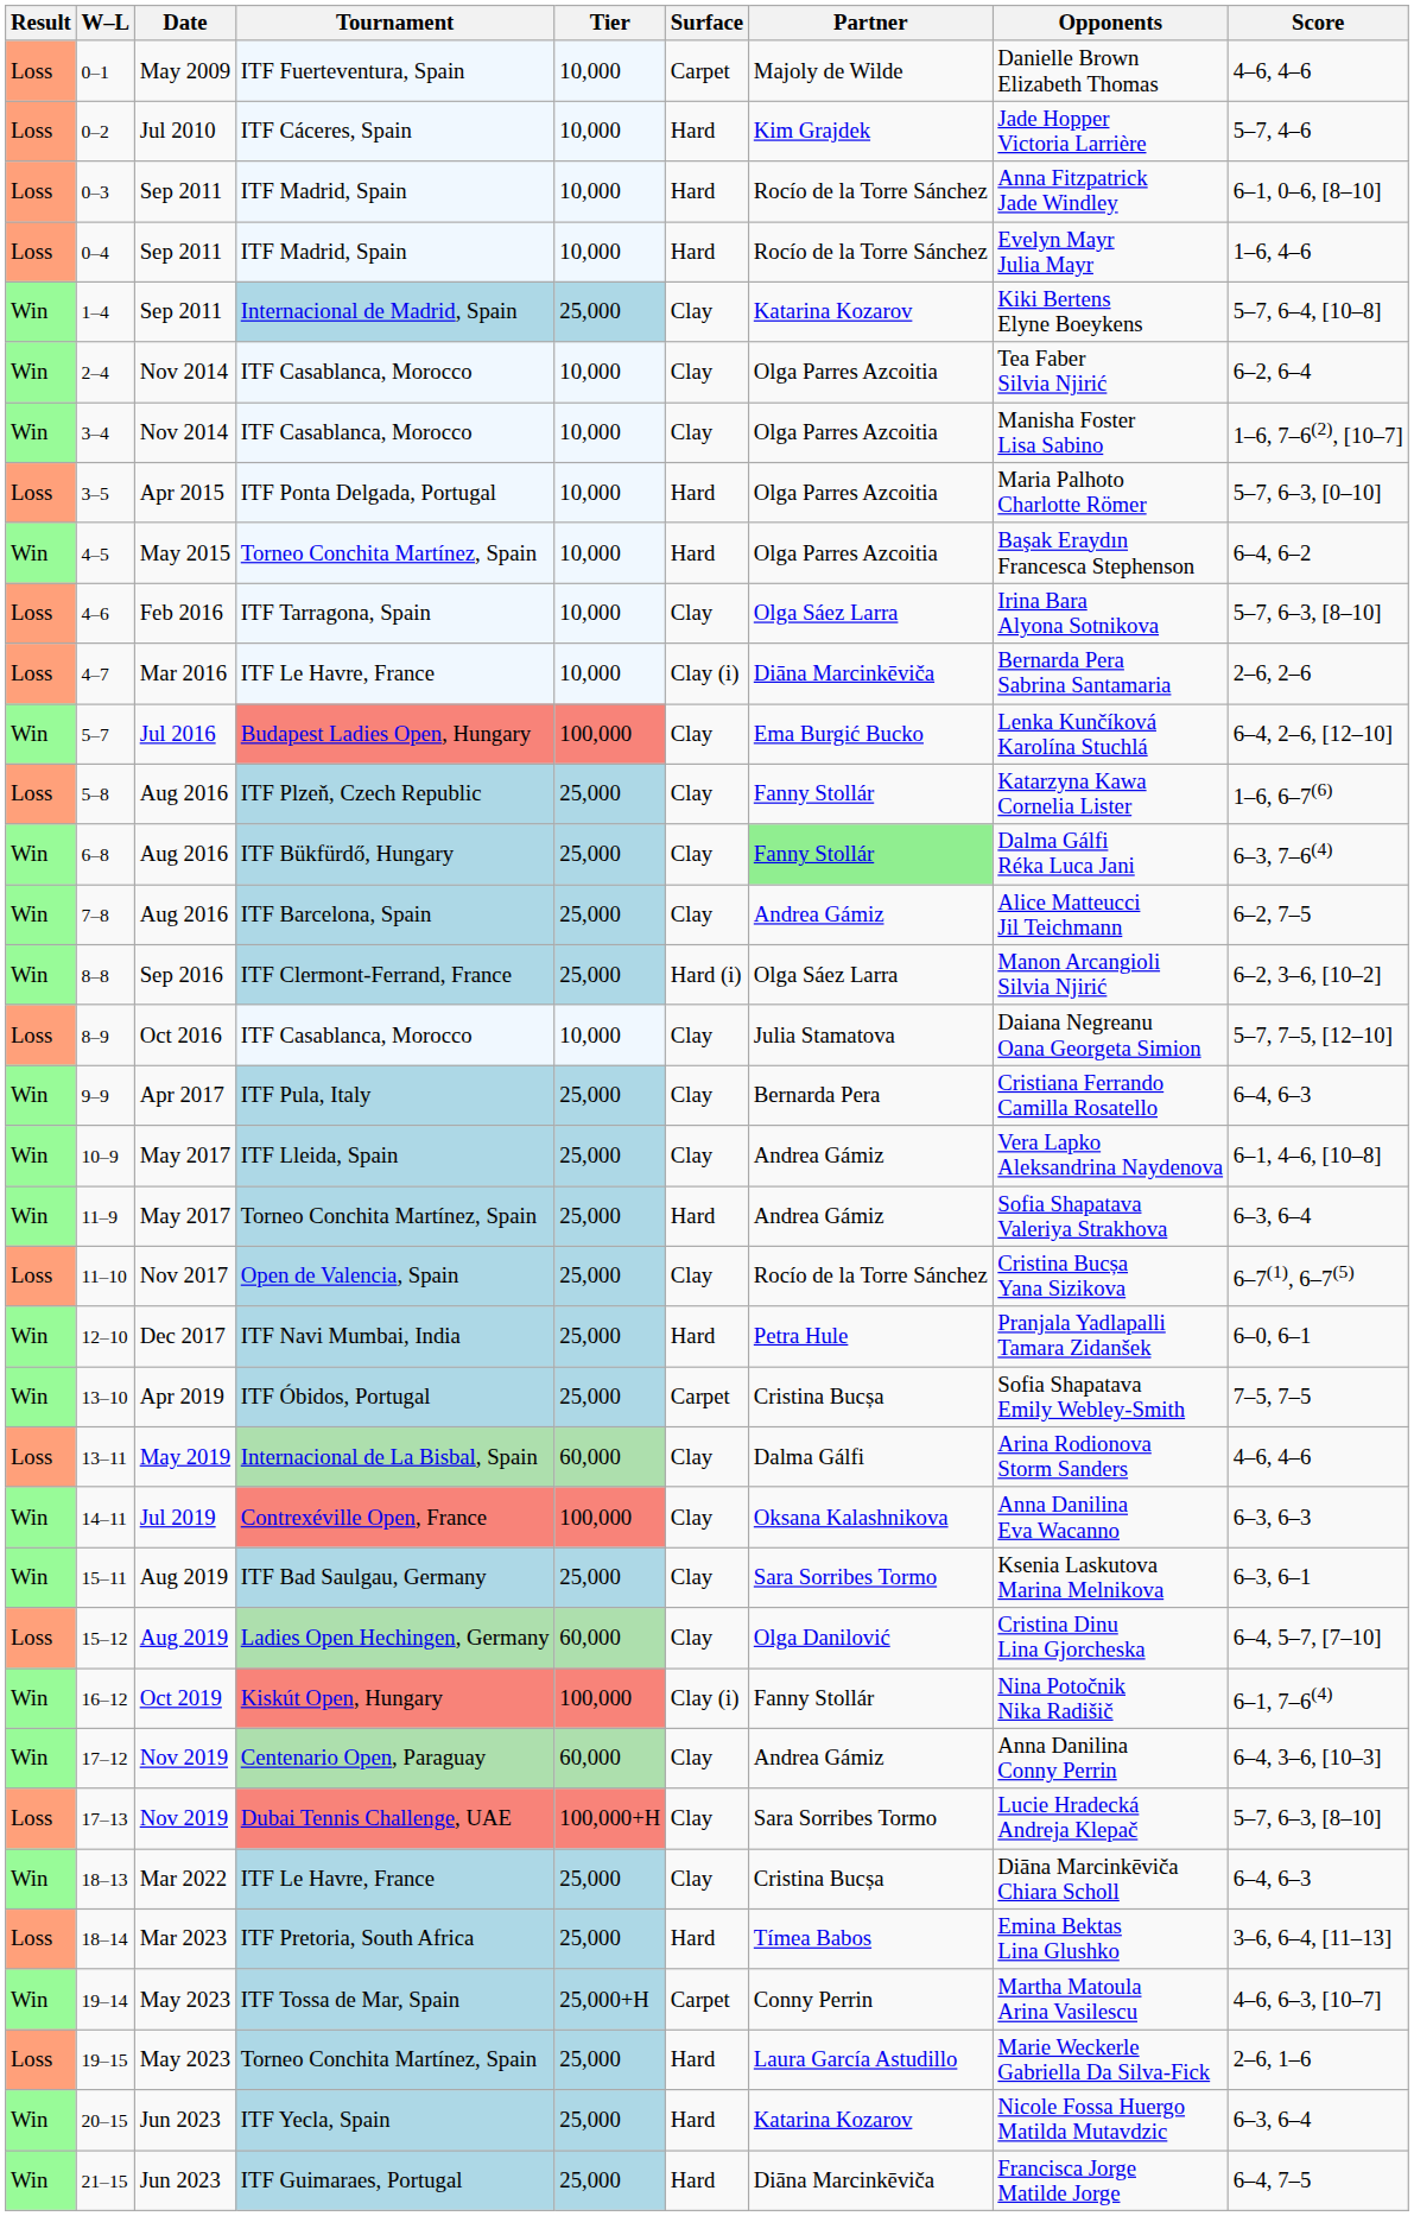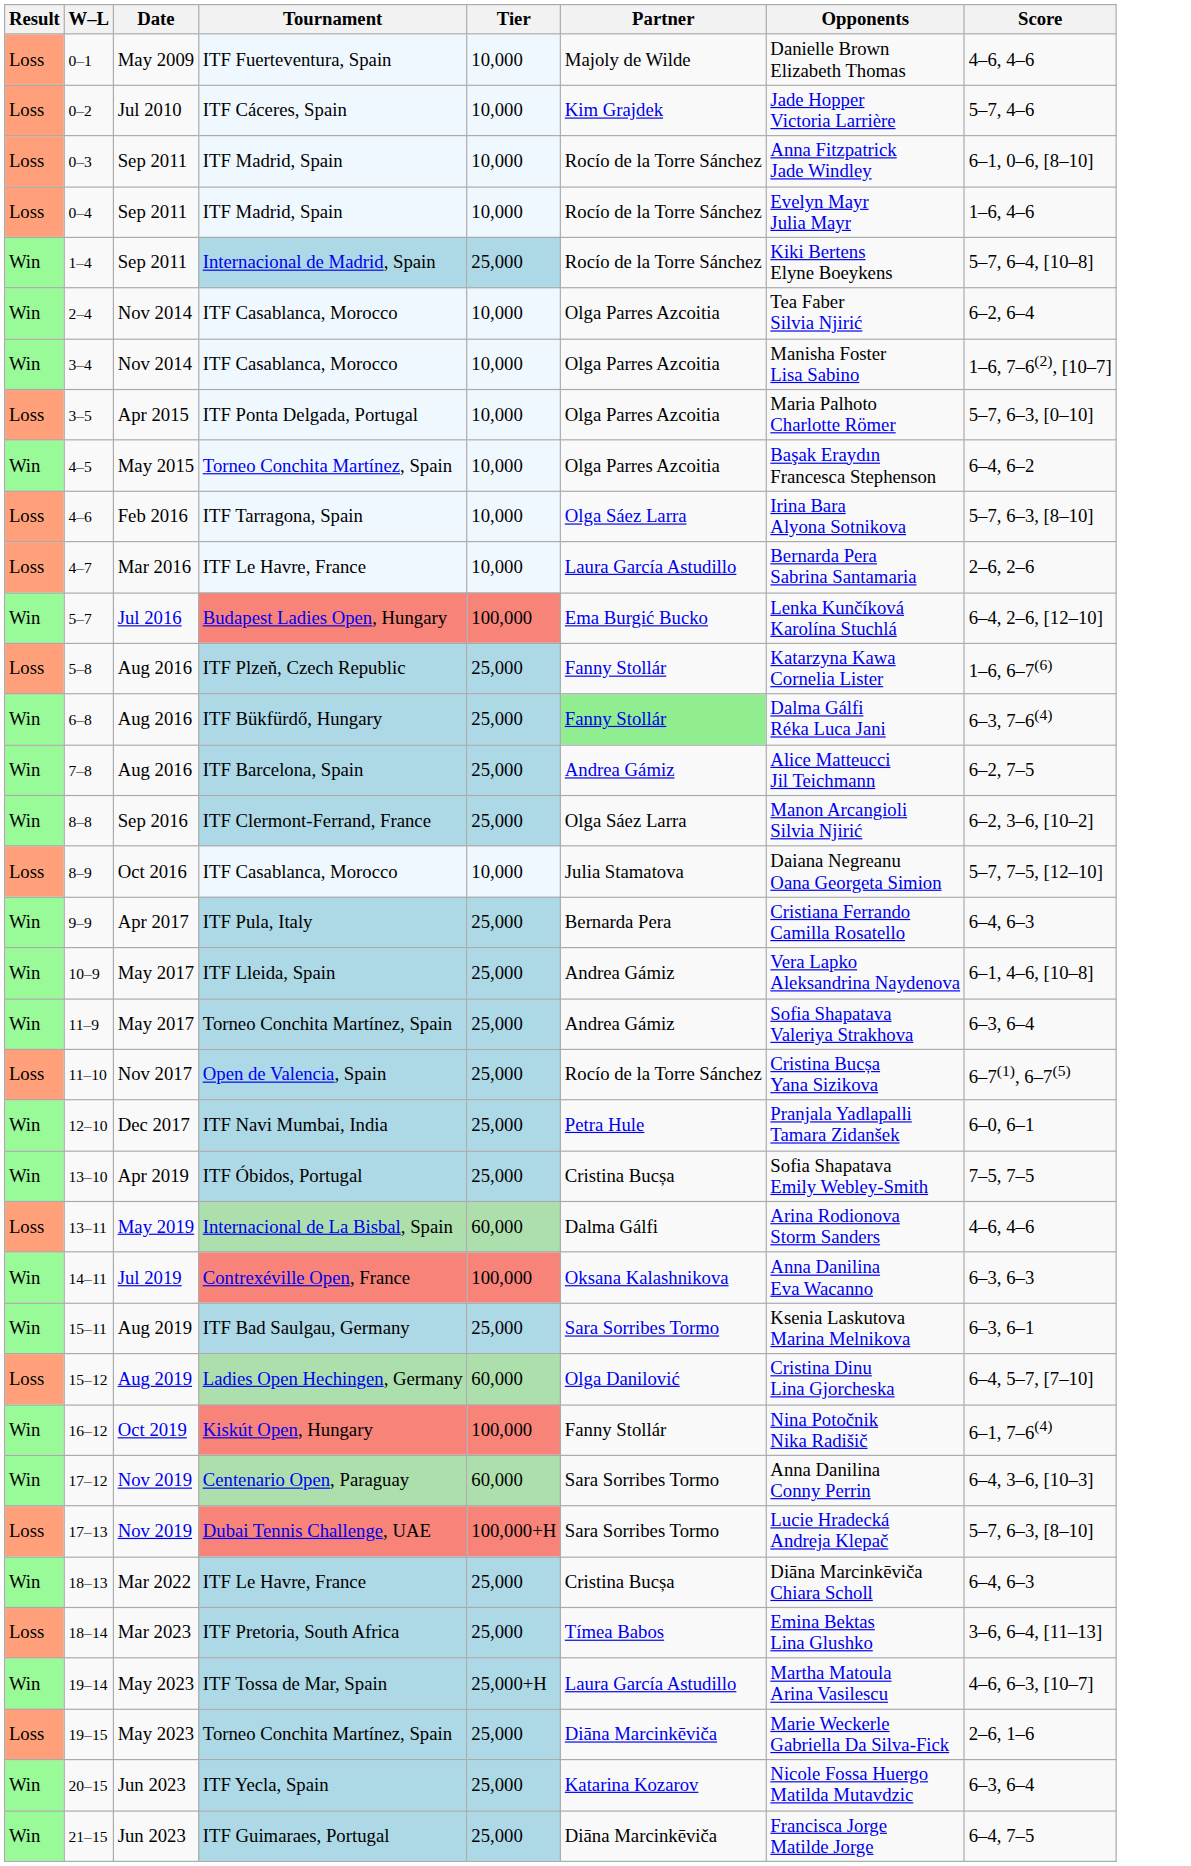 <table class="sortable wikitable">
 <tr>
 <th>Result</th>
 <th class="unsortable">W–L</th>
 <th>Date</th>
 <th>Tournament</th>
 <th>Tier</th>
-<th>Surface</th>
 <th>Partner</th>
 <th>Opponents</th>
 <th class="unsortable">Score</th>
 </tr>
 <tr>
 <td style="background:#ffa07a;">Loss</td>
 <td><small>0–1</small></td>
 <td>May 2009</td>
 <td style="background:#f0f8ff;">ITF Fuerteventura, Spain</td>
 <td style="background:#f0f8ff;">10,000</td>
-<td>Carpet</td>
 <td> Majoly de Wilde</td>
 <td> Danielle Brown <br>  Elizabeth Thomas</td>
 <td>4–6, 4–6</td>
 </tr>
 <tr>
 <td style="background:#ffa07a;">Loss</td>
 <td><small>0–2</small></td>
 <td>Jul 2010</td>
 <td style="background:#f0f8ff;">ITF Cáceres, Spain</td>
 <td style="background:#f0f8ff;">10,000</td>
-<td>Hard</td>
 <td> <a href='#'>Kim Grajdek</a></td>
 <td> <a href='#'>Jade Hopper</a> <br>  <a href='#'>Victoria Larrière</a></td>
 <td>5–7, 4–6</td>
 </tr>
 <tr>
 <td style="background:#ffa07a;">Loss</td>
 <td><small>0–3</small></td>
 <td>Sep 2011</td>
 <td style="background:#f0f8ff;">ITF Madrid, Spain</td>
 <td style="background:#f0f8ff;">10,000</td>
-<td>Hard</td>
 <td> Rocío de la Torre Sánchez</td>
 <td> <a href='#'>Anna Fitzpatrick</a> <br>  <a href='#'>Jade Windley</a></td>
 <td>6–1, 0–6, [8–10]</td>
 </tr>
 <tr>
 <td style="background:#ffa07a;">Loss</td>
 <td><small>0–4</small></td>
 <td>Sep 2011</td>
 <td style="background:#f0f8ff;">ITF Madrid, Spain</td>
 <td style="background:#f0f8ff;">10,000</td>
-<td>Hard</td>
 <td> Rocío de la Torre Sánchez</td>
 <td> <a href='#'>Evelyn Mayr</a> <br>  <a href='#'>Julia Mayr</a></td>
 <td>1–6, 4–6</td>
 </tr>
 <tr>
 <td style="background:#98fb98;">Win</td>
 <td><small>1–4</small></td>
 <td>Sep 2011</td>
 <td style="background:lightblue;"><a href='#'>Internacional de Madrid</a>, Spain</td>
 <td style="background:lightblue;">25,000</td>
-<td>Clay</td>
-<td> <a href='#'>Katarina Kozarov</a></td>
+<td> Rocío de la Torre Sánchez</td>
 <td> <a href='#'>Kiki Bertens</a> <br>  Elyne Boeykens</td>
 <td>5–7, 6–4, [10–8]</td>
 </tr>
 <tr>
 <td style="background:#98fb98;">Win</td>
 <td><small>2–4</small></td>
 <td>Nov 2014</td>
 <td style="background:#f0f8ff;">ITF Casablanca, Morocco</td>
 <td style="background:#f0f8ff;">10,000</td>
-<td>Clay</td>
 <td> Olga Parres Azcoitia</td>
 <td> Tea Faber <br>  <a href='#'>Silvia Njirić</a></td>
 <td>6–2, 6–4</td>
 </tr>
 <tr>
 <td style="background:#98fb98;">Win</td>
 <td><small>3–4</small></td>
 <td>Nov 2014</td>
 <td style="background:#f0f8ff;">ITF Casablanca, Morocco</td>
 <td style="background:#f0f8ff;">10,000</td>
-<td>Clay</td>
 <td> Olga Parres Azcoitia</td>
 <td> Manisha Foster <br>  <a href='#'>Lisa Sabino</a></td>
 <td>1–6, 7–6<sup>(2)</sup>, [10–7]</td>
 </tr>
 <tr>
 <td style="background:#ffa07a;">Loss</td>
 <td><small>3–5</small></td>
 <td>Apr 2015</td>
 <td style="background:#f0f8ff;">ITF Ponta Delgada, Portugal</td>
 <td style="background:#f0f8ff;">10,000</td>
-<td>Hard</td>
 <td> Olga Parres Azcoitia</td>
 <td> Maria Palhoto <br>  <a href='#'>Charlotte Römer</a></td>
 <td>5–7, 6–3, [0–10]</td>
 </tr>
 <tr>
 <td style="background:#98fb98;">Win</td>
 <td><small>4–5</small></td>
 <td>May 2015</td>
 <td style="background:#f0f8ff;"><a href='#'>Torneo Conchita Martínez</a>, Spain</td>
 <td style="background:#f0f8ff;">10,000</td>
-<td>Hard</td>
 <td> Olga Parres Azcoitia</td>
 <td> <a href='#'>Başak Eraydın</a> <br>  Francesca Stephenson</td>
 <td>6–4, 6–2</td>
 </tr>
 <tr>
 <td style="background:#ffa07a;">Loss</td>
 <td><small>4–6</small></td>
 <td>Feb 2016</td>
 <td style="background:#f0f8ff;">ITF Tarragona, Spain</td>
 <td style="background:#f0f8ff;">10,000</td>
-<td>Clay</td>
 <td> <a href='#'>Olga Sáez Larra</a></td>
 <td> <a href='#'>Irina Bara</a> <br>  <a href='#'>Alyona Sotnikova</a></td>
 <td>5–7, 6–3, [8–10]</td>
 </tr>
 <tr>
 <td style="background:#ffa07a;">Loss</td>
 <td><small>4–7</small></td>
 <td>Mar 2016</td>
 <td style="background:#f0f8ff;">ITF Le Havre, France</td>
 <td style="background:#f0f8ff;">10,000</td>
-<td>Clay (i)</td>
-<td> <a href='#'>Diāna Marcinkēviča</a></td>
+<td> <a href='#'>Laura García Astudillo</a></td>
 <td> <a href='#'>Bernarda Pera</a> <br>  <a href='#'>Sabrina Santamaria</a></td>
 <td>2–6, 2–6</td>
 </tr>
 <tr>
 <td style="background:#98fb98;">Win</td>
 <td><small>5–7</small></td>
 <td><a href='#'>Jul 2016</a></td>
 <td style="background:#f88379;"><a href='#'>Budapest Ladies Open</a>, Hungary</td>
 <td style="background:#f88379;">100,000</td>
-<td>Clay</td>
 <td> <a href='#'>Ema Burgić Bucko</a></td>
 <td> <a href='#'>Lenka Kunčíková</a> <br>  <a href='#'>Karolína Stuchlá</a></td>
 <td>6–4, 2–6, [12–10]</td>
 </tr>
 <tr>
 <td style="background:#ffa07a;">Loss</td>
 <td><small>5–8</small></td>
 <td>Aug 2016</td>
 <td style="background:lightblue;">ITF Plzeň, Czech Republic</td>
 <td style="background:lightblue;">25,000</td>
-<td>Clay</td>
 <td> <a href='#'>Fanny Stollár</a></td>
 <td> <a href='#'>Katarzyna Kawa</a> <br>  <a href='#'>Cornelia Lister</a></td>
 <td>1–6, 6–7<sup>(6)</sup></td>
 </tr>
 <tr>
 <td style="background:#98fb98;">Win</td>
 <td><small>6–8</small></td>
 <td>Aug 2016</td>
 <td style="background:lightblue;">ITF Bükfürdő, Hungary</td>
 <td style="background:lightblue;">25,000</td>
-<td>Clay</td>
 <td style="background: lightgreen;"> <a href='#'>Fanny Stollár</a></td>
 <td> <a href='#'>Dalma Gálfi</a> <br>  <a href='#'>Réka Luca Jani</a></td>
 <td>6–3, 7–6<sup>(4)</sup></td>
 </tr>
 <tr>
 <td style="background:#98fb98;">Win</td>
 <td><small>7–8</small></td>
 <td>Aug 2016</td>
 <td style="background:lightblue;">ITF Barcelona, Spain</td>
 <td style="background:lightblue;">25,000</td>
-<td>Clay</td>
 <td> <a href='#'>Andrea Gámiz</a></td>
 <td> <a href='#'>Alice Matteucci</a> <br>  <a href='#'>Jil Teichmann</a></td>
 <td>6–2, 7–5</td>
 </tr>
 <tr>
 <td style="background:#98fb98;">Win</td>
 <td><small>8–8</small></td>
 <td>Sep 2016</td>
 <td style="background:lightblue;">ITF Clermont-Ferrand, France</td>
 <td style="background:lightblue;">25,000</td>
-<td>Hard (i)</td>
 <td> Olga Sáez Larra</td>
 <td> <a href='#'>Manon Arcangioli</a> <br>  <a href='#'>Silvia Njirić</a></td>
 <td>6–2, 3–6, [10–2]</td>
 </tr>
 <tr>
 <td style="background:#ffa07a;">Loss</td>
 <td><small>8–9</small></td>
 <td>Oct 2016</td>
 <td style="background:#f0f8ff;">ITF Casablanca, Morocco</td>
 <td style="background:#f0f8ff;">10,000</td>
-<td>Clay</td>
 <td> Julia Stamatova</td>
 <td> Daiana Negreanu <br>  <a href='#'>Oana Georgeta Simion</a></td>
 <td>5–7, 7–5, [12–10]</td>
 </tr>
 <tr>
 <td style="background:#98fb98;">Win</td>
 <td><small>9–9</small></td>
 <td>Apr 2017</td>
 <td style="background:lightblue;">ITF Pula, Italy</td>
 <td style="background:lightblue;">25,000</td>
-<td>Clay</td>
 <td> Bernarda Pera</td>
 <td> <a href='#'>Cristiana Ferrando</a> <br>  <a href='#'>Camilla Rosatello</a></td>
 <td>6–4, 6–3</td>
 </tr>
 <tr>
 <td style="background:#98fb98;">Win</td>
 <td><small>10–9</small></td>
 <td>May 2017</td>
 <td style="background:lightblue;">ITF Lleida, Spain</td>
 <td style="background:lightblue;">25,000</td>
-<td>Clay</td>
 <td> Andrea Gámiz</td>
 <td> <a href='#'>Vera Lapko</a> <br>  <a href='#'>Aleksandrina Naydenova</a></td>
 <td>6–1, 4–6, [10–8]</td>
 </tr>
 <tr>
 <td style="background:#98fb98;">Win</td>
 <td><small>11–9</small></td>
 <td>May 2017</td>
 <td style="background:lightblue;">Torneo Conchita Martínez, Spain</td>
 <td style="background:lightblue;">25,000</td>
-<td>Hard</td>
 <td> Andrea Gámiz</td>
 <td> <a href='#'>Sofia Shapatava</a> <br>  <a href='#'>Valeriya Strakhova</a></td>
 <td>6–3, 6–4</td>
 </tr>
 <tr>
 <td style="background:#ffa07a;">Loss</td>
 <td><small>11–10</small></td>
 <td>Nov 2017</td>
 <td style="background:lightblue;"><a href='#'>Open de Valencia</a>, Spain</td>
 <td style="background:lightblue;">25,000</td>
-<td>Clay</td>
 <td> Rocío de la Torre Sánchez</td>
 <td> <a href='#'>Cristina Bucșa</a> <br>  <a href='#'>Yana Sizikova</a></td>
 <td>6–7<sup>(1)</sup>, 6–7<sup>(5)</sup></td>
 </tr>
 <tr>
 <td style="background:#98fb98;">Win</td>
 <td><small>12–10</small></td>
 <td>Dec 2017</td>
 <td style="background:lightblue;">ITF Navi Mumbai, India</td>
 <td style="background:lightblue;">25,000</td>
-<td>Hard</td>
 <td> <a href='#'>Petra Hule</a></td>
 <td> <a href='#'>Pranjala Yadlapalli</a> <br>  <a href='#'>Tamara Zidanšek</a></td>
 <td>6–0, 6–1</td>
 </tr>
 <tr>
 <td style="background:#98fb98;">Win</td>
 <td><small>13–10</small></td>
 <td>Apr 2019</td>
 <td style="background:lightblue;">ITF Óbidos, Portugal</td>
 <td style="background:lightblue;">25,000</td>
-<td>Carpet</td>
 <td> Cristina Bucșa</td>
 <td> Sofia Shapatava <br>  <a href='#'>Emily Webley-Smith</a></td>
 <td>7–5, 7–5</td>
 </tr>
 <tr>
 <td style="background:#ffa07a;">Loss</td>
 <td><small>13–11</small></td>
 <td><a href='#'>May 2019</a></td>
 <td style="background:#addfad;"><a href='#'>Internacional de La Bisbal</a>, Spain</td>
 <td style="background:#addfad;">60,000</td>
-<td>Clay</td>
 <td> Dalma Gálfi</td>
 <td> <a href='#'>Arina Rodionova</a> <br>  <a href='#'>Storm Sanders</a></td>
 <td>4–6, 4–6</td>
 </tr>
 <tr>
 <td bgcolor="98FB98">Win</td>
 <td><small>14–11</small></td>
 <td><a href='#'>Jul 2019</a></td>
 <td style="background:#f88379;"><a href='#'>Contrexéville Open</a>, France</td>
 <td style="background:#f88379;">100,000</td>
-<td>Clay</td>
 <td> <a href='#'>Oksana Kalashnikova</a></td>
 <td> <a href='#'>Anna Danilina</a> <br>  <a href='#'>Eva Wacanno</a></td>
 <td>6–3, 6–3</td>
 </tr>
 <tr>
 <td bgcolor="98FB98">Win</td>
 <td><small>15–11</small></td>
 <td>Aug 2019</td>
 <td style="background:lightblue;">ITF Bad Saulgau, Germany</td>
 <td style="background:lightblue;">25,000</td>
-<td>Clay</td>
 <td> <a href='#'>Sara Sorribes Tormo</a></td>
 <td> Ksenia Laskutova <br>  <a href='#'>Marina Melnikova</a></td>
 <td>6–3, 6–1</td>
 </tr>
 <tr>
 <td style="background:#ffa07a;">Loss</td>
 <td><small>15–12</small></td>
 <td><a href='#'>Aug 2019</a></td>
 <td bgcolor=#addfad><a href='#'>Ladies Open Hechingen</a>, Germany</td>
 <td bgcolor=#addfad>60,000</td>
-<td>Clay</td>
 <td> <a href='#'>Olga Danilović</a></td>
 <td> <a href='#'>Cristina Dinu</a> <br>  <a href='#'>Lina Gjorcheska</a></td>
 <td>6–4, 5–7, [7–10]</td>
 </tr>
 <tr>
 <td style="background:#98FB98;">Win</td>
 <td><small>16–12</small></td>
 <td><a href='#'>Oct 2019</a></td>
 <td style="background:#f88379;"><a href='#'>Kiskút Open</a>, Hungary</td>
 <td style="background:#f88379;">100,000</td>
-<td>Clay (i)</td>
 <td> Fanny Stollár</td>
 <td> <a href='#'>Nina Potočnik</a> <br>  <a href='#'>Nika Radišič</a></td>
 <td>6–1, 7–6<sup>(4)</sup></td>
 </tr>
 <tr>
 <td style="background:#98FB98;">Win</td>
 <td><small>17–12</small></td>
 <td><a href='#'>Nov 2019</a></td>
 <td style="background:#addfad;"><a href='#'>Centenario Open</a>, Paraguay</td>
 <td style="background:#addfad;">60,000</td>
-<td>Clay</td>
-<td> Andrea Gámiz</td>
+<td> Sara Sorribes Tormo</td>
 <td> Anna Danilina <br>  <a href='#'>Conny Perrin</a></td>
 <td>6–4, 3–6, [10–3]</td>
 </tr>
 <tr>
 <td style="background:#ffa07a;">Loss</td>
 <td><small>17–13</small></td>
 <td><a href='#'>Nov 2019</a></td>
 <td style="background:#f88379;"><a href='#'>Dubai Tennis Challenge</a>, UAE</td>
 <td style="background:#f88379;">100,000+H</td>
-<td>Clay</td>
 <td> Sara Sorribes Tormo</td>
 <td> <a href='#'>Lucie Hradecká</a> <br>  <a href='#'>Andreja Klepač</a></td>
 <td>5–7, 6–3, [8–10]</td>
 </tr>
 <tr>
 <td style="background:#98FB98;">Win</td>
 <td><small>18–13</small></td>
 <td>Mar 2022</td>
 <td style="background:lightblue;">ITF Le Havre, France</td>
 <td style="background:lightblue;">25,000</td>
-<td>Clay</td>
 <td> Cristina Bucșa</td>
 <td> Diāna Marcinkēviča <br>  <a href='#'>Chiara Scholl</a></td>
 <td>6–4, 6–3</td>
 </tr>
 <tr>
 <td style="background:#ffa07a;">Loss</td>
 <td><small>18–14</small></td>
 <td>Mar 2023</td>
 <td style="background:lightblue;">ITF Pretoria, South Africa</td>
 <td style="background:lightblue;">25,000</td>
-<td>Hard</td>
 <td> <a href='#'>Tímea Babos</a></td>
 <td> <a href='#'>Emina Bektas</a> <br>  <a href='#'>Lina Glushko</a></td>
 <td>3–6, 6–4, [11–13]</td>
 </tr>
 <tr>
 <td style="background:#98FB98;">Win</td>
 <td><small>19–14</small></td>
 <td>May 2023</td>
 <td bgcolor=lightblue>ITF Tossa de Mar, Spain</td>
 <td bgcolor=lightblue>25,000+H</td>
-<td>Carpet</td>
-<td> Conny Perrin</td>
+<td> <a href='#'>Laura García Astudillo</a></td>
 <td> <a href='#'>Martha Matoula</a> <br>  <a href='#'>Arina Vasilescu</a></td>
 <td>4–6, 6–3, [10–7]</td>
 </tr>
 <tr>
 <td style="background:#ffa07a;">Loss</td>
 <td><small>19–15</small></td>
 <td>May 2023</td>
 <td bgcolor=lightblue>Torneo Conchita Martínez, Spain</td>
 <td bgcolor=lightblue>25,000</td>
-<td>Hard</td>
-<td> <a href='#'>Laura García Astudillo</a></td>
+<td> <a href='#'>Diāna Marcinkēviča</a></td>
 <td> <a href='#'>Marie Weckerle</a> <br>  <a href='#'>Gabriella Da Silva-Fick</a></td>
 <td>2–6, 1–6</td>
 </tr>
 <tr>
 <td style="background:#98FB98;">Win</td>
 <td><small>20–15</small></td>
 <td>Jun 2023</td>
 <td bgcolor=lightblue>ITF Yecla, Spain</td>
 <td bgcolor=lightblue>25,000</td>
-<td>Hard</td>
 <td> <a href='#'>Katarina Kozarov</a></td>
 <td> <a href='#'>Nicole Fossa Huergo</a> <br>  <a href='#'>Matilda Mutavdzic</a></td>
 <td>6–3, 6–4</td>
 </tr>
 <tr>
 <td style="background:#98FB98;">Win</td>
 <td><small>21–15</small></td>
 <td>Jun 2023</td>
 <td bgcolor=lightblue>ITF Guimaraes, Portugal</td>
 <td bgcolor=lightblue>25,000</td>
-<td>Hard</td>
 <td> Diāna Marcinkēviča</td>
 <td> <a href='#'>Francisca Jorge</a> <br>  <a href='#'>Matilde Jorge</a></td>
 <td>6–4, 7–5</td>
 </tr>
 </table>
